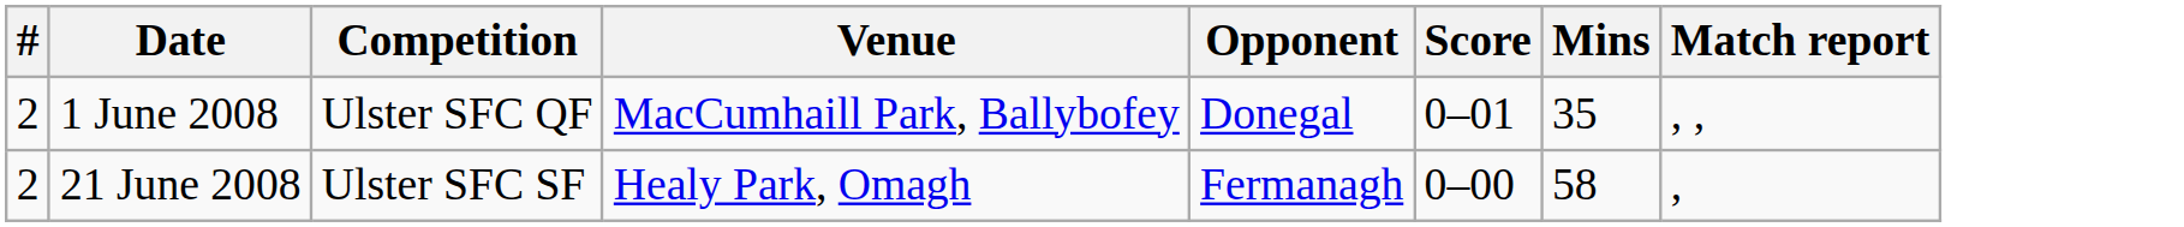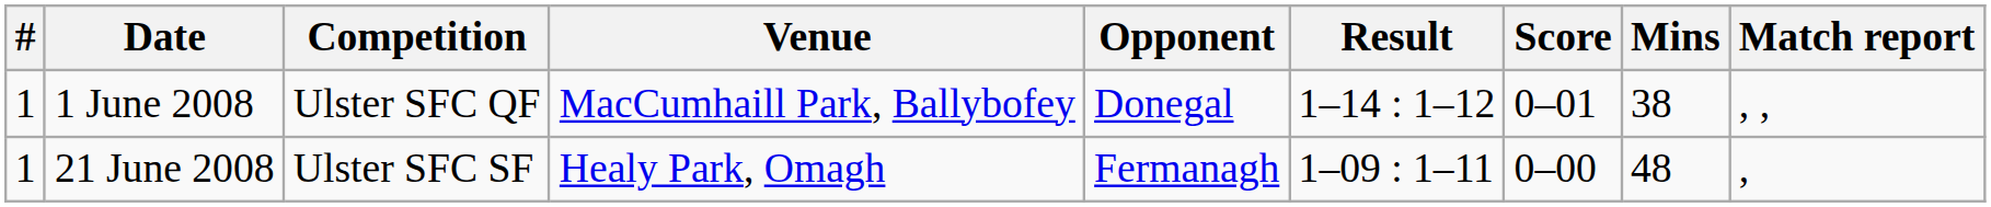 <table class="wikitable">
 <tr>
 <th>#</th>
 <th>Date</th>
 <th>Competition</th>
 <th>Venue</th>
 <th>Opponent</th>
+<th>Result</th>
 <th>Score</th>
 <th>Mins</th>
 <th>Match report</th>
 </tr>
 <tr>
-<td>2</td>
+<td>1</td>
 <td>1 June 2008</td>
 <td>Ulster SFC QF</td>
 <td><a href='#'>MacCumhaill Park</a>, <a href='#'>Ballybofey</a></td>
 <td><a href='#'>Donegal</a></td>
+<td>1–14 : 1–12</td>
 <td>0–01</td>
-<td>35</td>
+<td>38</td>
 <td>, , </td>
 </tr>
 <tr>
-<td>2</td>
+<td>1</td>
 <td>21 June 2008</td>
 <td>Ulster SFC SF</td>
 <td><a href='#'>Healy Park</a>, <a href='#'>Omagh</a></td>
 <td><a href='#'>Fermanagh</a></td>
+<td>1–09 : 1–11</td>
 <td>0–00</td>
-<td>58</td>
+<td>48</td>
 <td>, </td>
 </tr>
 </table>
